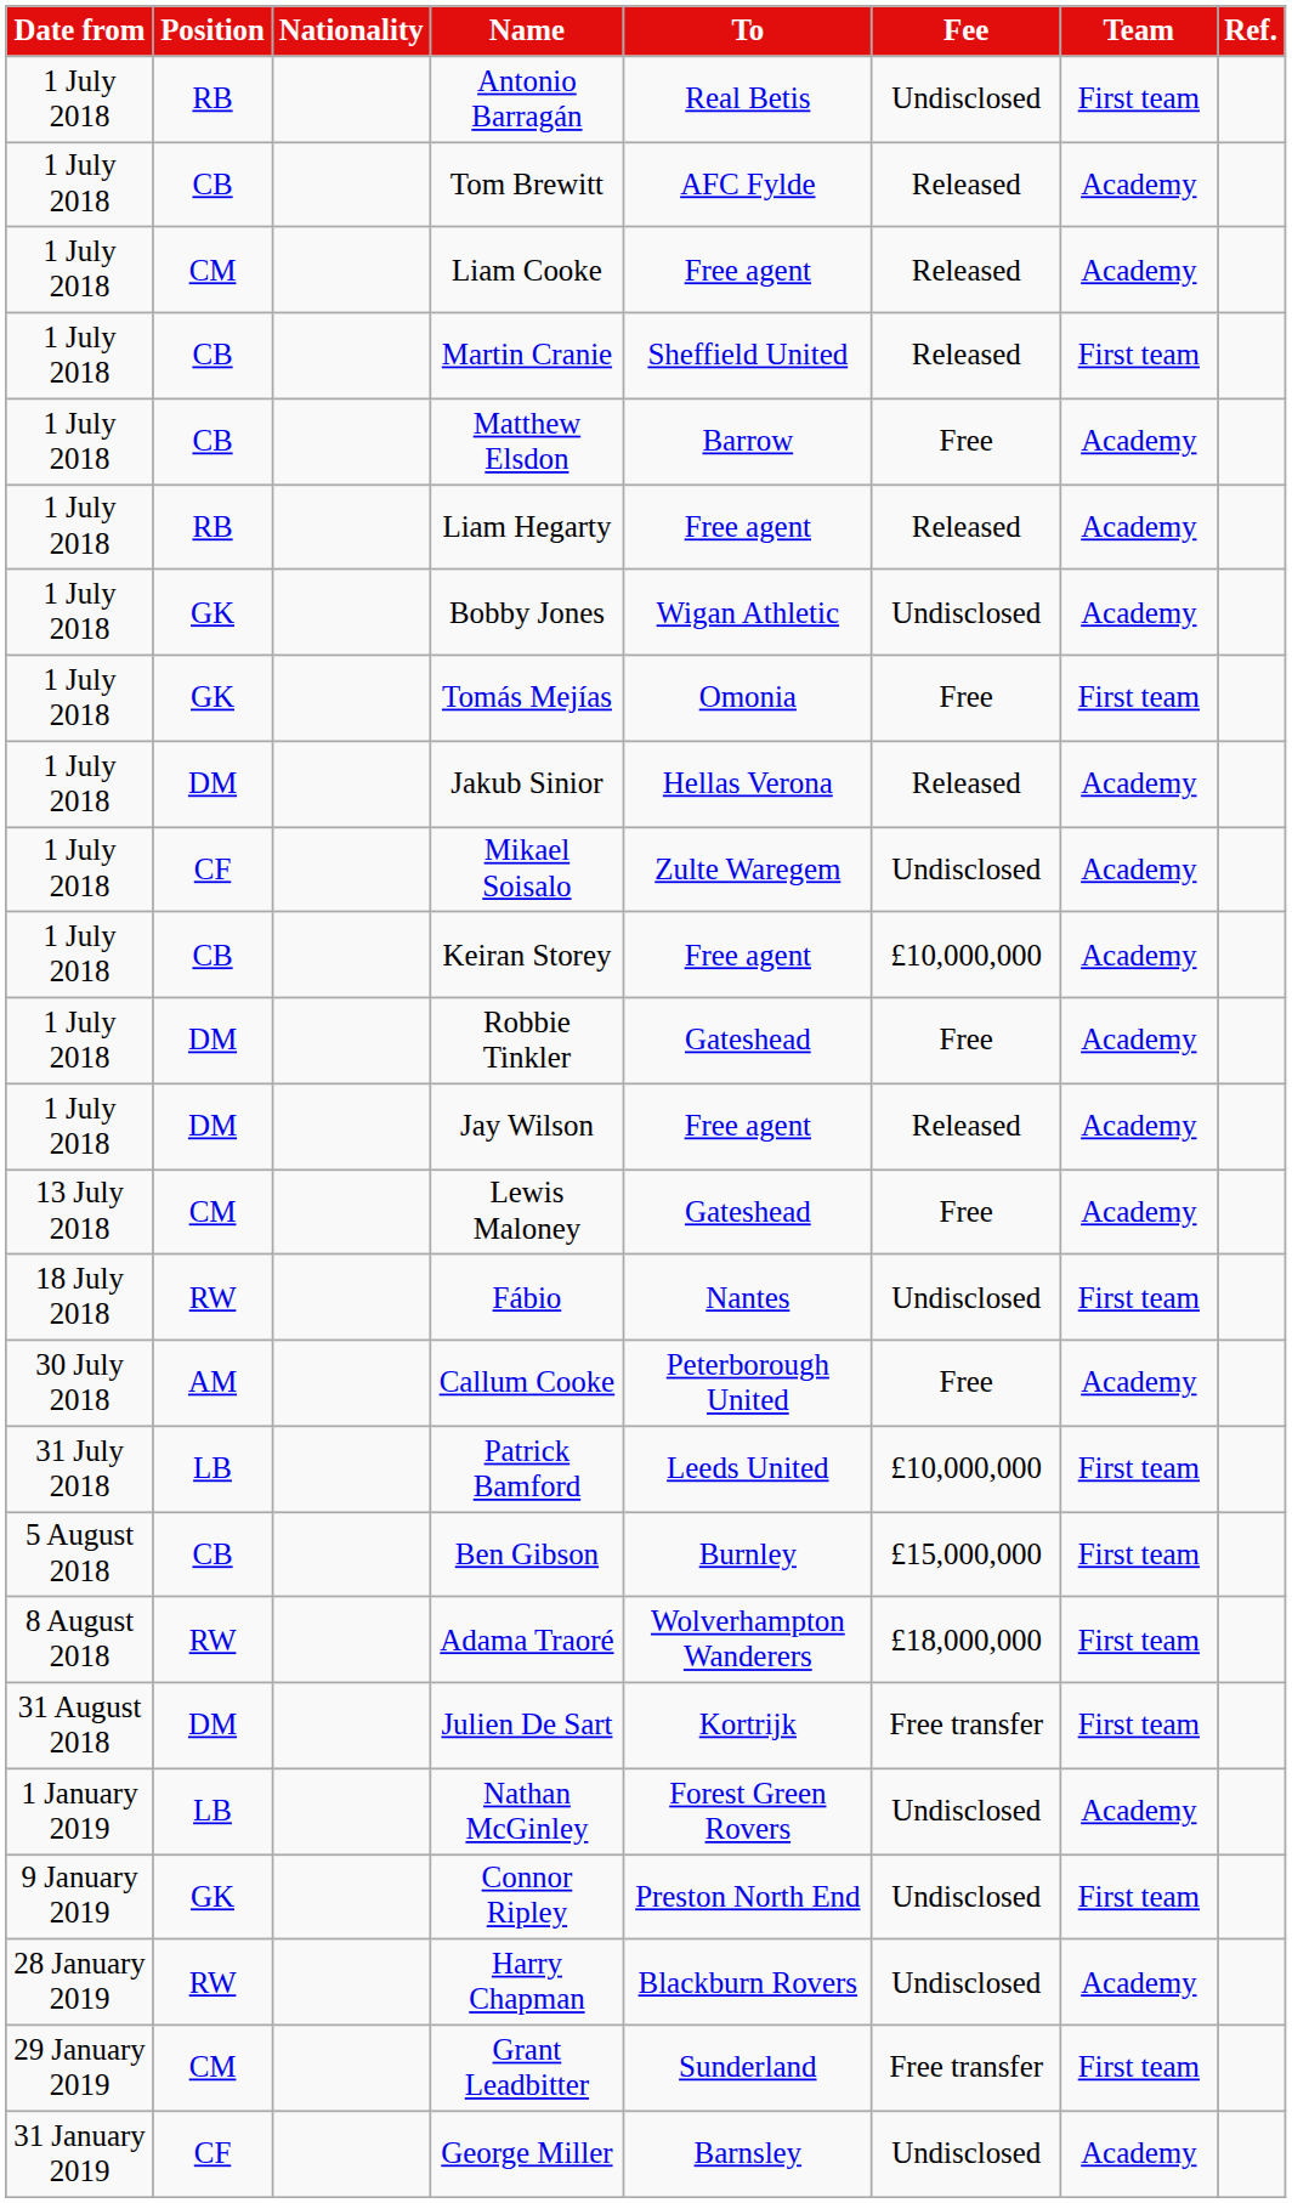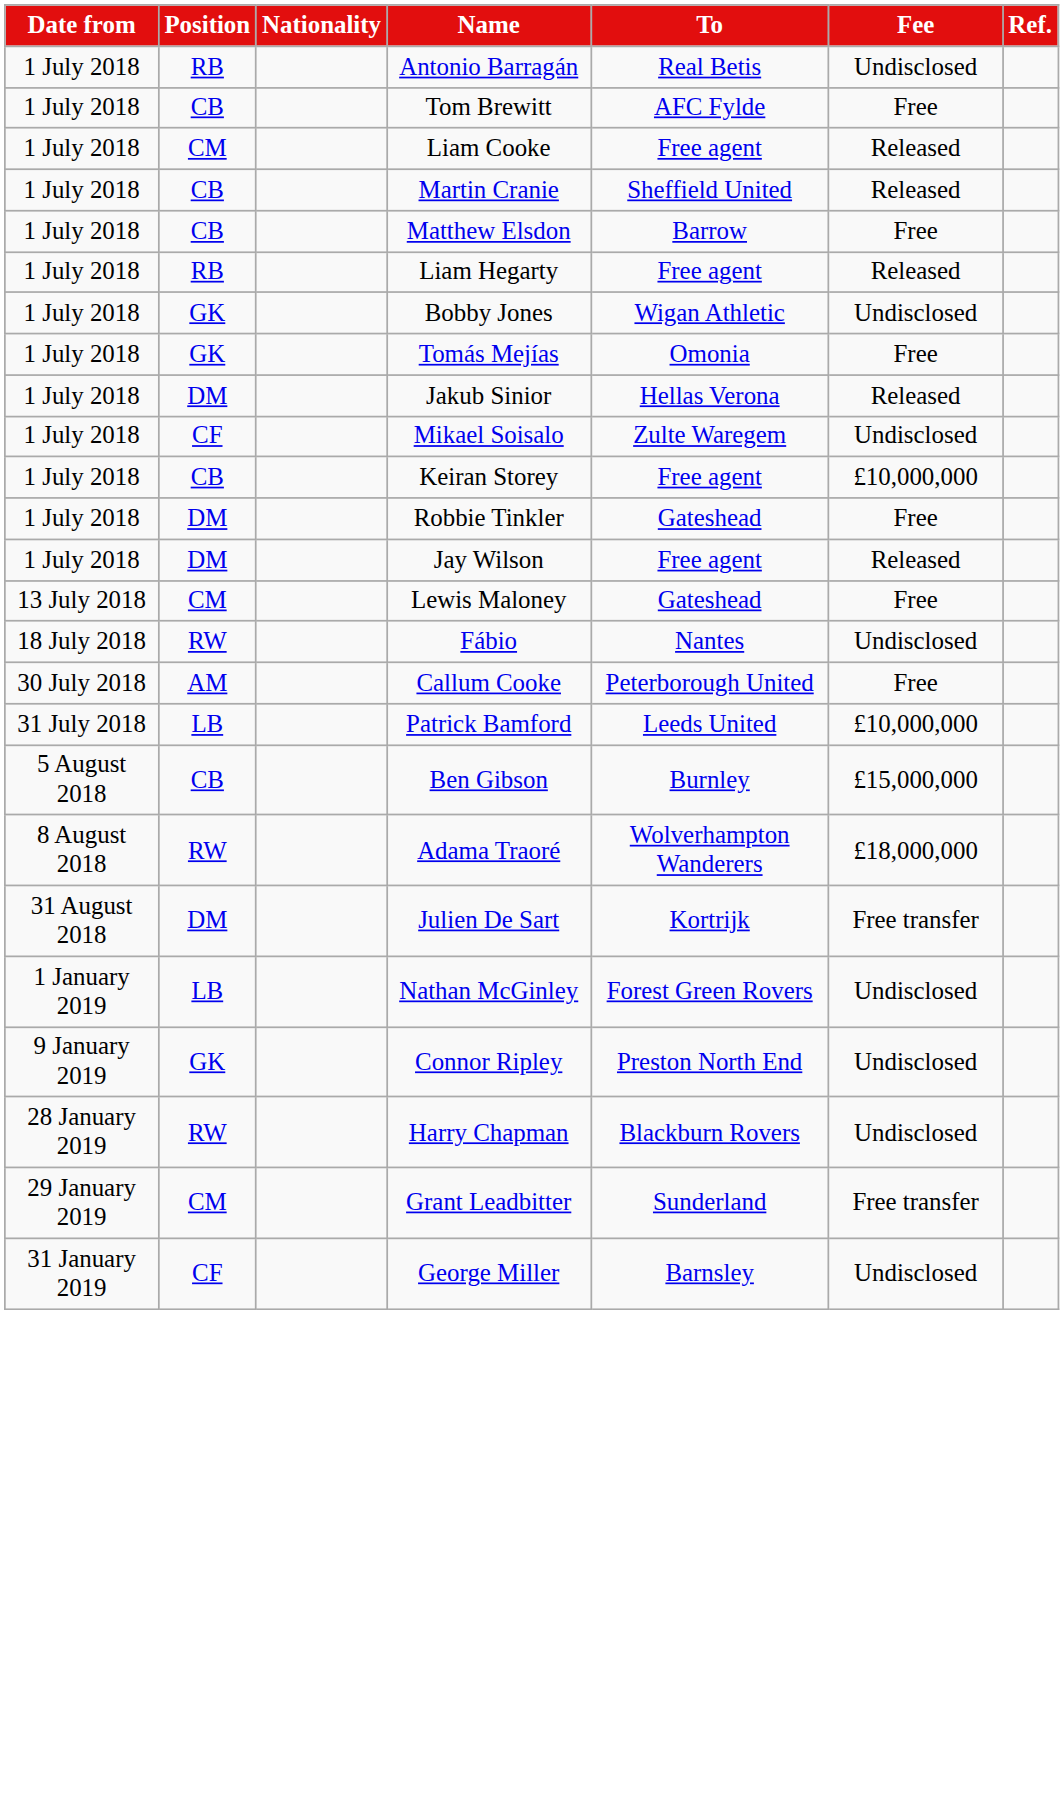 <table class="wikitable"  style="text-align:center; font-size:90%; ">
 <tr>
 <th style="background:#E20E0E; color:white; width:110px;">Date from</th>
 <th style="background:#E20E0E; color:white; width:050px;">Position</th>
 <th style="background:#E20E0E; color:white; width:050px;">Nationality</th>
 <th style="background:#E20E0E; color:white; width:150px;">Name</th>
 <th style="background:#E20E0E; color:white; width:160px;">To</th>
 <th style="background:#E20E0E; color:white; width:110px;">Fee</th>
-<th style="background:#E20E0E; color:white; width:100px;">Team</th>
 <th style="background:#E20E0E; color:white; width:025px;">Ref.</th>
 </tr>
 <tr>
 <td>1 July 2018</td>
 <td><a href='#'>RB</a></td>
 <td></td>
 <td><a href='#'>Antonio Barragán</a></td>
 <td> <a href='#'>Real Betis</a></td>
 <td>Undisclosed</td>
-<td><a href='#'>First team</a></td>
 <td></td>
 </tr>
 <tr>
 <td>1 July 2018</td>
 <td><a href='#'>CB</a></td>
 <td></td>
 <td>Tom Brewitt</td>
 <td><a href='#'>AFC Fylde</a></td>
-<td>Released</td>
-<td><a href='#'>Academy</a></td>
+<td>Free</td>
 <td></td>
 </tr>
 <tr>
 <td>1 July 2018</td>
 <td><a href='#'>CM</a></td>
 <td></td>
 <td>Liam Cooke</td>
 <td><a href='#'>Free agent</a></td>
 <td>Released</td>
-<td><a href='#'>Academy</a></td>
 <td></td>
 </tr>
 <tr>
 <td>1 July 2018</td>
 <td><a href='#'>CB</a></td>
 <td></td>
 <td><a href='#'>Martin Cranie</a></td>
 <td><a href='#'>Sheffield United</a></td>
 <td>Released</td>
-<td><a href='#'>First team</a></td>
 <td></td>
 </tr>
 <tr>
 <td>1 July 2018</td>
 <td><a href='#'>CB</a></td>
 <td></td>
 <td><a href='#'>Matthew Elsdon</a></td>
 <td><a href='#'>Barrow</a></td>
 <td>Free</td>
-<td><a href='#'>Academy</a></td>
 <td></td>
 </tr>
 <tr>
 <td>1 July 2018</td>
 <td><a href='#'>RB</a></td>
 <td></td>
 <td>Liam Hegarty</td>
 <td><a href='#'>Free agent</a></td>
 <td>Released</td>
-<td><a href='#'>Academy</a></td>
 <td></td>
 </tr>
 <tr>
 <td>1 July 2018</td>
 <td><a href='#'>GK</a></td>
 <td></td>
 <td>Bobby Jones</td>
 <td><a href='#'>Wigan Athletic</a></td>
 <td>Undisclosed</td>
-<td><a href='#'>Academy</a></td>
 <td></td>
 </tr>
 <tr>
 <td>1 July 2018</td>
 <td><a href='#'>GK</a></td>
 <td></td>
 <td><a href='#'>Tomás Mejías</a></td>
 <td> <a href='#'>Omonia</a></td>
 <td>Free</td>
-<td><a href='#'>First team</a></td>
 <td></td>
 </tr>
 <tr>
 <td>1 July 2018</td>
 <td><a href='#'>DM</a></td>
 <td></td>
 <td>Jakub Sinior</td>
 <td> <a href='#'>Hellas Verona</a></td>
 <td>Released</td>
-<td><a href='#'>Academy</a></td>
 <td></td>
 </tr>
 <tr>
 <td>1 July 2018</td>
 <td><a href='#'>CF</a></td>
 <td></td>
 <td><a href='#'>Mikael Soisalo</a></td>
 <td> <a href='#'>Zulte Waregem</a></td>
 <td>Undisclosed</td>
-<td><a href='#'>Academy</a></td>
 <td></td>
 </tr>
 <tr>
 <td>1 July 2018</td>
 <td><a href='#'>CB</a></td>
 <td></td>
 <td>Keiran Storey</td>
 <td><a href='#'>Free agent</a></td>
 <td>£10,000,000</td>
-<td><a href='#'>Academy</a></td>
 <td></td>
 </tr>
 <tr>
 <td>1 July 2018</td>
 <td><a href='#'>DM</a></td>
 <td></td>
 <td>Robbie Tinkler</td>
 <td><a href='#'>Gateshead</a></td>
 <td>Free</td>
-<td><a href='#'>Academy</a></td>
 <td></td>
 </tr>
 <tr>
 <td>1 July 2018</td>
 <td><a href='#'>DM</a></td>
 <td></td>
 <td>Jay Wilson</td>
 <td><a href='#'>Free agent</a></td>
 <td>Released</td>
-<td><a href='#'>Academy</a></td>
 <td></td>
 </tr>
 <tr>
 <td>13 July 2018</td>
 <td><a href='#'>CM</a></td>
 <td></td>
 <td>Lewis Maloney</td>
 <td><a href='#'>Gateshead</a></td>
 <td>Free</td>
-<td><a href='#'>Academy</a></td>
 <td></td>
 </tr>
 <tr>
 <td>18 July 2018</td>
 <td><a href='#'>RW</a></td>
 <td></td>
 <td><a href='#'>Fábio</a></td>
 <td> <a href='#'>Nantes</a></td>
 <td>Undisclosed</td>
-<td><a href='#'>First team</a></td>
 <td></td>
 </tr>
 <tr>
 <td>30 July 2018</td>
 <td><a href='#'>AM</a></td>
 <td></td>
 <td><a href='#'>Callum Cooke</a></td>
 <td><a href='#'>Peterborough United</a></td>
 <td>Free</td>
-<td><a href='#'>Academy</a></td>
 <td></td>
 </tr>
 <tr>
 <td>31 July 2018</td>
 <td><a href='#'>LB</a></td>
 <td></td>
 <td><a href='#'>Patrick Bamford</a></td>
 <td><a href='#'>Leeds United</a></td>
 <td>£10,000,000</td>
-<td><a href='#'>First team</a></td>
 <td></td>
 </tr>
 <tr>
 <td>5 August 2018</td>
 <td><a href='#'>CB</a></td>
 <td></td>
 <td><a href='#'>Ben Gibson</a></td>
 <td><a href='#'>Burnley</a></td>
 <td>£15,000,000</td>
-<td><a href='#'>First team</a></td>
 <td></td>
 </tr>
 <tr>
 <td>8 August 2018</td>
 <td><a href='#'>RW</a></td>
 <td></td>
 <td><a href='#'>Adama Traoré</a></td>
 <td><a href='#'>Wolverhampton Wanderers</a></td>
 <td>£18,000,000</td>
-<td><a href='#'>First team</a></td>
 <td></td>
 </tr>
 <tr>
 <td>31 August 2018</td>
 <td><a href='#'>DM</a></td>
 <td></td>
 <td><a href='#'>Julien De Sart</a></td>
 <td> <a href='#'>Kortrijk</a></td>
 <td>Free transfer</td>
-<td><a href='#'>First team</a></td>
 <td></td>
 </tr>
 <tr>
 <td>1 January 2019</td>
 <td><a href='#'>LB</a></td>
 <td></td>
 <td><a href='#'>Nathan McGinley</a></td>
 <td><a href='#'>Forest Green Rovers</a></td>
 <td>Undisclosed</td>
-<td><a href='#'>Academy</a></td>
 <td></td>
 </tr>
 <tr>
 <td>9 January 2019</td>
 <td><a href='#'>GK</a></td>
 <td></td>
 <td><a href='#'>Connor Ripley</a></td>
 <td><a href='#'>Preston North End</a></td>
 <td>Undisclosed</td>
-<td><a href='#'>First team</a></td>
 <td></td>
 </tr>
 <tr>
 <td>28 January 2019</td>
 <td><a href='#'>RW</a></td>
 <td></td>
 <td><a href='#'>Harry Chapman</a></td>
 <td><a href='#'>Blackburn Rovers</a></td>
 <td>Undisclosed</td>
-<td><a href='#'>Academy</a></td>
 <td></td>
 </tr>
 <tr>
 <td>29 January 2019</td>
 <td><a href='#'>CM</a></td>
 <td></td>
 <td><a href='#'>Grant Leadbitter</a></td>
 <td><a href='#'>Sunderland</a></td>
 <td>Free transfer</td>
-<td><a href='#'>First team</a></td>
 <td></td>
 </tr>
 <tr>
 <td>31 January 2019</td>
 <td><a href='#'>CF</a></td>
 <td></td>
 <td><a href='#'>George Miller</a></td>
 <td><a href='#'>Barnsley</a></td>
 <td>Undisclosed</td>
-<td><a href='#'>Academy</a></td>
 <td></td>
 </tr>
 </table>
